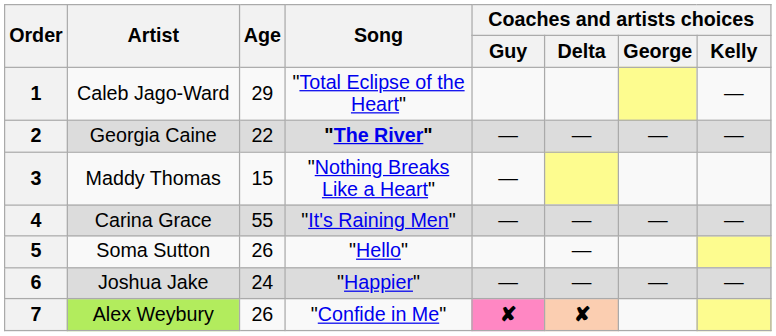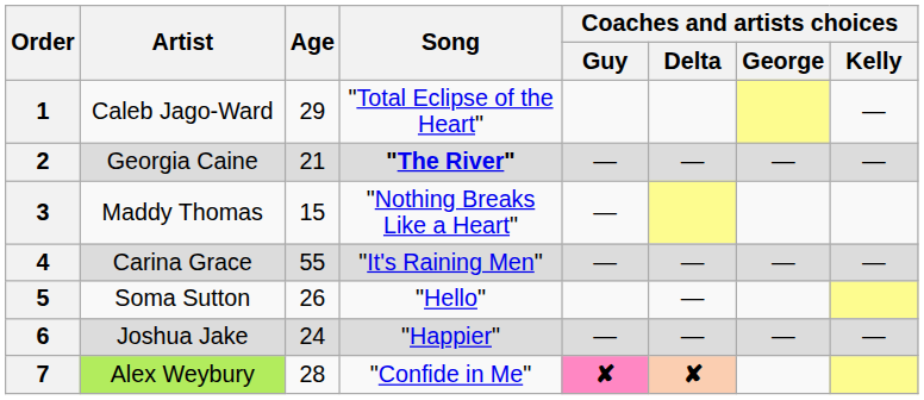 <table class="wikitable" style="text-align:center; width:100%;">
 <tr>
 <th scope="col" rowspan="2" style="width:05%;">Order</th>
 <th scope="col" rowspan="2" style="width:24%;">Artist</th>
 <th scope="col" rowspan="2" style="width:05%;">Age</th>
 <th scope="col" rowspan="2" style="width:26%;">Song</th>
 <th colspan="4" style="width:40%;">Coaches and artists choices</th>
 </tr>
 <tr>
 <th style="width:10%;">Guy</th>
 <th style="width:10%;">Delta</th>
 <th style="width:10%;">George</th>
 <th style="width:10%;">Kelly</th>
 </tr>
 <tr>
 <th>1</th>
 <td>Caleb Jago-Ward </td>
 <td>29</td>
 <td>"<a href='#'>Total Eclipse of the Heart</a>"</td>
 <td> <strong></strong> </td>
 <td> <strong></strong> </td>
 <td style="background-color:#FDFC8F;"> <strong></strong> </td>
 <td>—</td>
 </tr>
 <tr>
 <th>2</th>
 <td style="background-color:#DCDCDC;">Georgia Caine</td>
-<td style="background-color:#DCDCDC;">22</td>
+<td style="background-color:#DCDCDC;">21</td>
 <td style="background-color:#DCDCDC;"><strong>"<a href='#'>The River</a>"</strong></td>
 <td style="background-color:#DCDCDC;">—</td>
 <td style="background-color:#DCDCDC;">—</td>
 <td style="background-color:#DCDCDC;">—</td>
 <td style="background-color:#DCDCDC;">—</td>
 </tr>
 <tr>
 <th>3</th>
 <td>Maddy Thomas</td>
 <td>15</td>
 <td>"<a href='#'>Nothing Breaks Like a Heart</a>"</td>
 <td>—</td>
 <td style="background-color:#FDFC8F;"> <strong></strong> </td>
 <td> <strong></strong> </td>
 <td> <strong></strong> </td>
 </tr>
 <tr>
 <th>4</th>
 <td style="background-color:#DCDCDC;">Carina Grace</td>
 <td style="background-color:#DCDCDC;">55</td>
 <td style="background-color:#DCDCDC;">"<a href='#'>It's Raining Men</a>"</td>
 <td style="background-color:#DCDCDC;">—</td>
 <td style="background-color:#DCDCDC;">—</td>
 <td style="background-color:#DCDCDC;">—</td>
 <td style="background-color:#DCDCDC;">—</td>
 </tr>
 <tr>
 <th>5</th>
 <td>Soma Sutton</td>
 <td>26</td>
 <td>"<a href='#'>Hello</a>"</td>
 <td> <strong></strong> </td>
 <td>—</td>
 <td> <strong></strong> </td>
 <td style="background-color:#FDFC8F;"> <strong></strong> </td>
 </tr>
 <tr>
 <th>6</th>
 <td style="background-color:#DCDCDC;">Joshua Jake</td>
 <td style="background-color:#DCDCDC;">24</td>
 <td style="background-color:#DCDCDC;">"<a href='#'>Happier</a>"</td>
 <td style="background-color:#DCDCDC;">—</td>
 <td style="background-color:#DCDCDC;">—</td>
 <td style="background-color:#DCDCDC;">—</td>
 <td style="background-color:#DCDCDC;">—</td>
 </tr>
 <tr>
 <th>7</th>
 <td style="background-color:#B2EC5D;">Alex Weybury</td>
-<td>26</td>
+<td>28</td>
 <td>"<a href='#'>Confide in Me</a>"</td>
 <td style="background:#FF87C3"><strong>✘</strong></td>
 <td style="background:#FBCEB1;"><strong>✘</strong></td>
 <td> <strong></strong> </td>
 <td style="background-color:#FDFC8F;"> <strong></strong> </td>
 </tr>
 </table>
